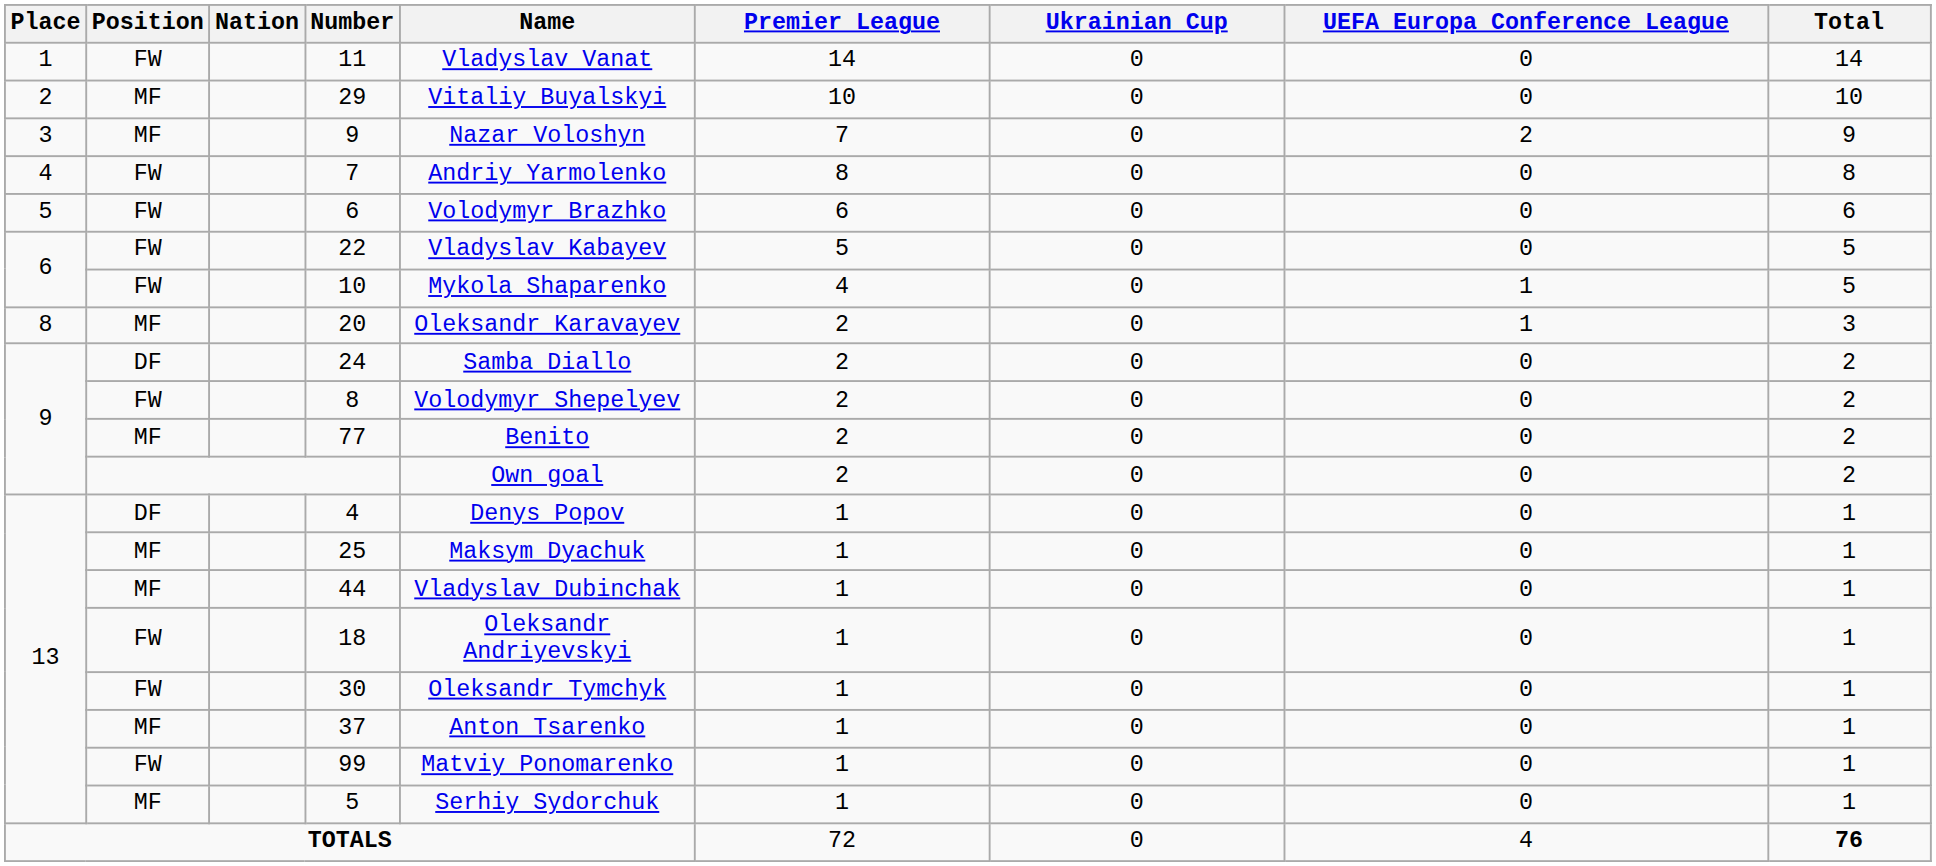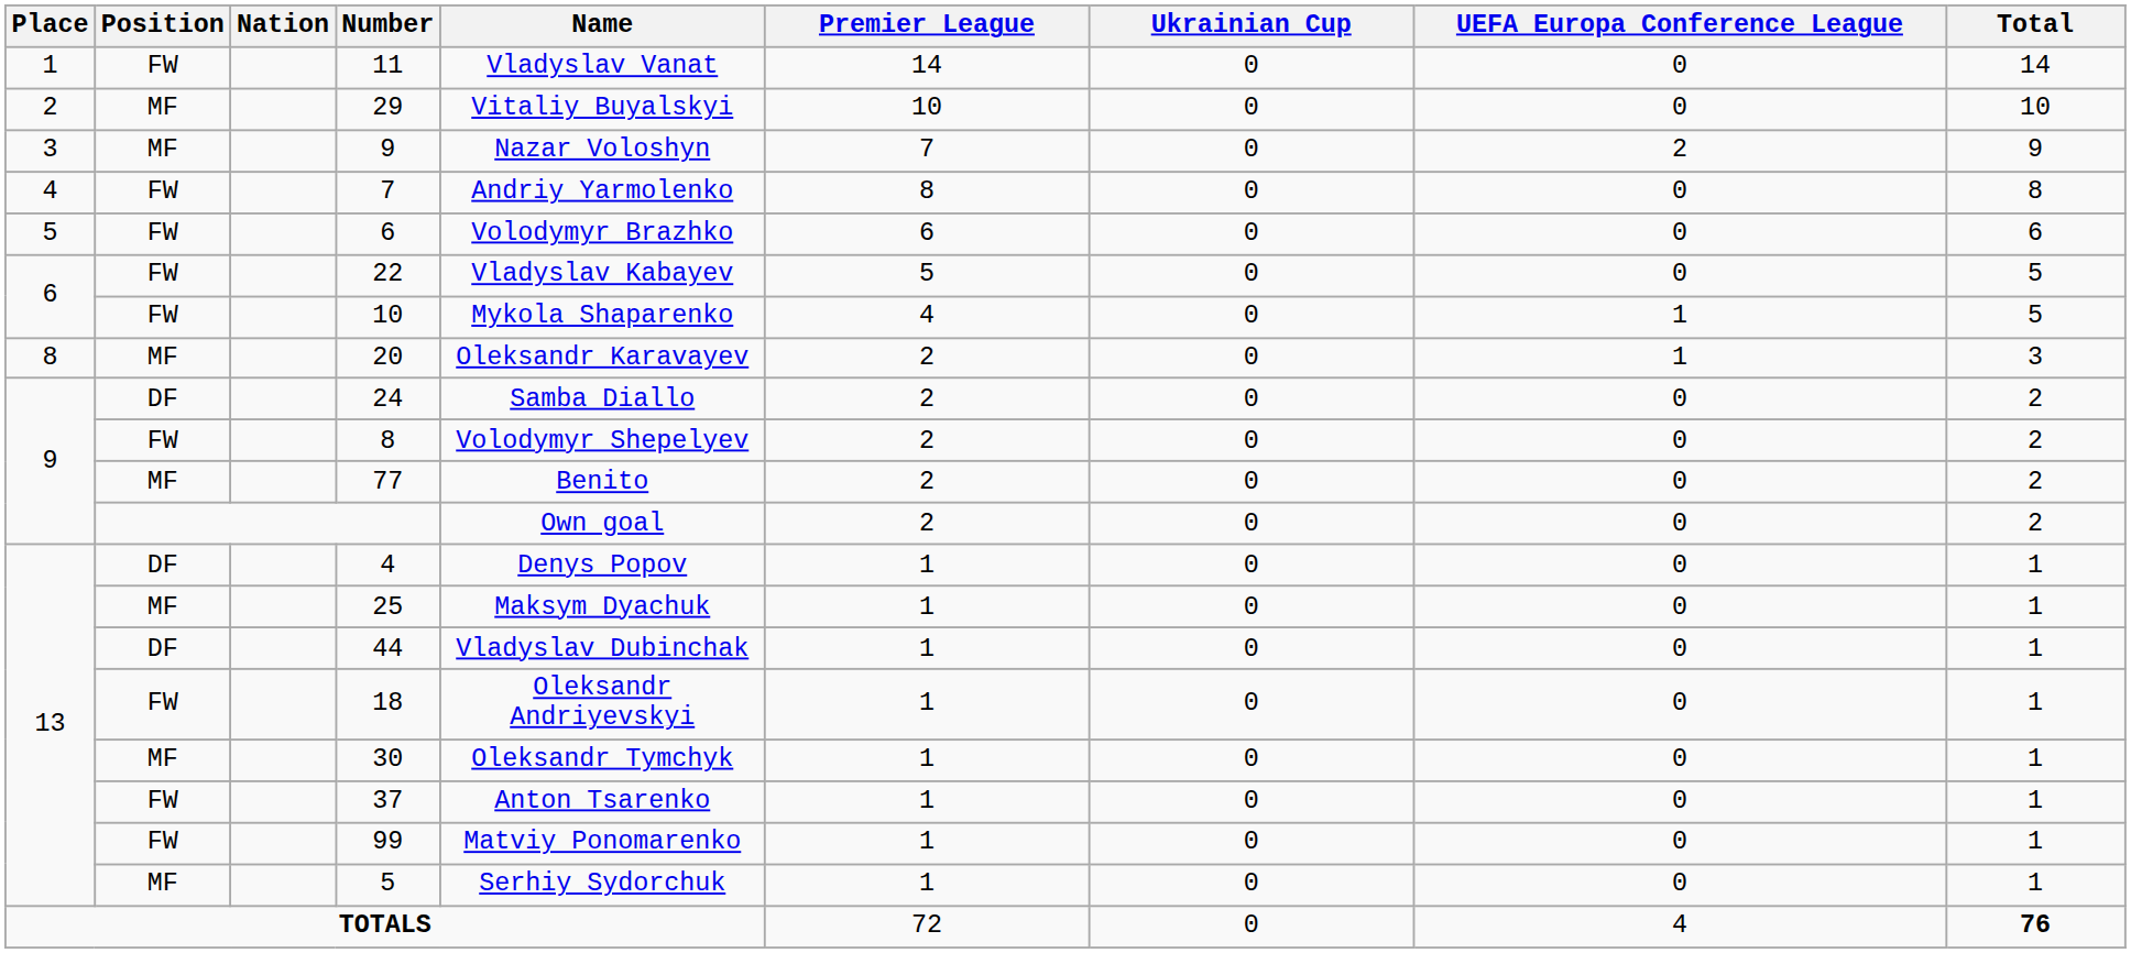 <table class="wikitable" style="font-size: 95%; text-align: center;">
 <tr>
 <th width=20>Place</th>
 <th width=20>Position</th>
 <th width=20>Nation</th>
 <th width=20>Number</th>
 <th width=150>Name</th>
 <th width=150><a href='#'>Premier League</a></th>
 <th width=150><a href='#'>Ukrainian Cup</a></th>
 <th width=250><a href='#'>UEFA Europa Conference League</a></th>
 <th width=80>Total</th>
 </tr>
 <tr>
 <td>1</td>
 <td>FW</td>
 <td></td>
 <td>11</td>
 <td><a href='#'>Vladyslav Vanat</a></td>
 <td>14</td>
 <td>0</td>
 <td>0</td>
 <td>14</td>
 </tr>
 <tr>
 <td>2</td>
 <td>MF</td>
 <td></td>
 <td>29</td>
 <td><a href='#'>Vitaliy Buyalskyi</a></td>
 <td>10</td>
 <td>0</td>
 <td>0</td>
 <td>10</td>
 </tr>
 <tr>
 <td>3</td>
 <td>MF</td>
 <td></td>
 <td>9</td>
 <td><a href='#'>Nazar Voloshyn</a></td>
 <td>7</td>
 <td>0</td>
 <td>2</td>
 <td>9</td>
 </tr>
 <tr>
 <td>4</td>
 <td>FW</td>
 <td></td>
 <td>7</td>
 <td><a href='#'>Andriy Yarmolenko</a></td>
 <td>8</td>
 <td>0</td>
 <td>0</td>
 <td>8</td>
 </tr>
 <tr>
 <td>5</td>
 <td>FW</td>
 <td></td>
 <td>6</td>
 <td><a href='#'>Volodymyr Brazhko</a></td>
 <td>6</td>
 <td>0</td>
 <td>0</td>
 <td>6</td>
 </tr>
 <tr>
 <td rowspan="2">6</td>
 <td>FW</td>
 <td></td>
 <td>22</td>
 <td><a href='#'>Vladyslav Kabayev</a></td>
 <td>5</td>
 <td>0</td>
 <td>0</td>
 <td>5</td>
 </tr>
 <tr>
 <td>FW</td>
 <td></td>
 <td>10</td>
 <td><a href='#'>Mykola Shaparenko</a></td>
 <td>4</td>
 <td>0</td>
 <td>1</td>
 <td>5</td>
 </tr>
 <tr>
 <td>8</td>
 <td>MF</td>
 <td></td>
 <td>20</td>
 <td><a href='#'>Oleksandr Karavayev</a></td>
 <td>2</td>
 <td>0</td>
 <td>1</td>
 <td>3</td>
 </tr>
 <tr>
 <td rowspan="4">9</td>
 <td>DF</td>
 <td></td>
 <td>24</td>
 <td><a href='#'>Samba Diallo</a></td>
 <td>2</td>
 <td>0</td>
 <td>0</td>
 <td>2</td>
 </tr>
 <tr>
 <td>FW</td>
 <td></td>
 <td>8</td>
 <td><a href='#'>Volodymyr Shepelyev</a></td>
 <td>2</td>
 <td>0</td>
 <td>0</td>
 <td>2</td>
 </tr>
 <tr>
 <td>MF</td>
 <td></td>
 <td>77</td>
 <td><a href='#'>Benito</a></td>
 <td>2</td>
 <td>0</td>
 <td>0</td>
 <td>2</td>
 </tr>
 <tr>
 <td colspan="3"></td>
 <td><a href='#'>Own goal</a></td>
 <td>2</td>
 <td>0</td>
 <td>0</td>
 <td>2</td>
 </tr>
 <tr>
 <td rowspan="8">13</td>
 <td>DF</td>
 <td></td>
 <td>4</td>
 <td><a href='#'>Denys Popov</a></td>
 <td>1</td>
 <td>0</td>
 <td>0</td>
 <td>1</td>
 </tr>
 <tr>
 <td>MF</td>
 <td></td>
 <td>25</td>
 <td><a href='#'>Maksym Dyachuk</a></td>
 <td>1</td>
 <td>0</td>
 <td>0</td>
 <td>1</td>
 </tr>
 <tr>
-<td>MF</td>
+<td>DF</td>
 <td></td>
 <td>44</td>
 <td><a href='#'>Vladyslav Dubinchak</a></td>
 <td>1</td>
 <td>0</td>
 <td>0</td>
 <td>1</td>
 </tr>
 <tr>
 <td>FW</td>
 <td></td>
 <td>18</td>
 <td><a href='#'>Oleksandr Andriyevskyi</a></td>
 <td>1</td>
 <td>0</td>
 <td>0</td>
 <td>1</td>
 </tr>
 <tr>
-<td>FW</td>
+<td>MF</td>
 <td></td>
 <td>30</td>
 <td><a href='#'>Oleksandr Tymchyk</a></td>
 <td>1</td>
 <td>0</td>
 <td>0</td>
 <td>1</td>
 </tr>
 <tr>
-<td>MF</td>
+<td>FW</td>
 <td></td>
 <td>37</td>
 <td><a href='#'>Anton Tsarenko</a></td>
 <td>1</td>
 <td>0</td>
 <td>0</td>
 <td>1</td>
 </tr>
 <tr>
 <td>FW</td>
 <td></td>
 <td>99</td>
 <td><a href='#'>Matviy Ponomarenko</a></td>
 <td>1</td>
 <td>0</td>
 <td>0</td>
 <td>1</td>
 </tr>
 <tr>
 <td>MF</td>
 <td></td>
 <td>5</td>
 <td><a href='#'>Serhiy Sydorchuk</a></td>
 <td>1</td>
 <td>0</td>
 <td>0</td>
 <td>1</td>
 </tr>
 <tr>
 <td colspan="5"><strong>TOTALS</strong></td>
 <td>72</td>
 <td>0</td>
 <td>4</td>
 <td><strong>76</strong></td>
 </tr>
 </table>
